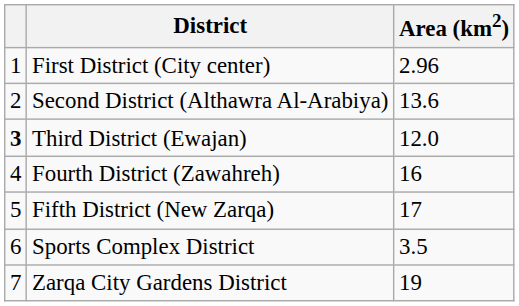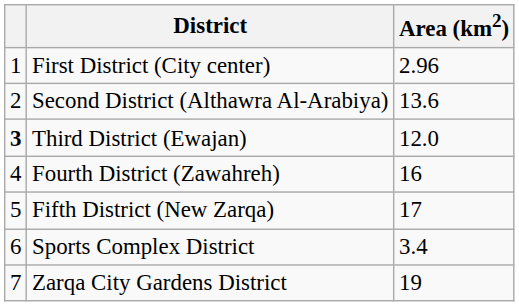 <table class="wikitable">
 <tr>
 <th></th>
 <th>District</th>
 <th>Area (km<sup>2</sup>)</th>
 </tr>
 <tr>
 <td>1</td>
 <td>First District (City center)</td>
 <td>2.96</td>
 </tr>
 <tr>
 <td>2</td>
 <td>Second District (Althawra Al-Arabiya)</td>
 <td>13.6</td>
 </tr>
 <tr>
 <td><strong>3</strong></td>
 <td>Third District (Ewajan)</td>
 <td>12.0</td>
 </tr>
 <tr>
 <td>4</td>
 <td>Fourth District (Zawahreh)</td>
 <td>16</td>
 </tr>
 <tr>
 <td>5</td>
 <td>Fifth District (New Zarqa)</td>
 <td>17</td>
 </tr>
 <tr>
 <td>6</td>
 <td>Sports Complex District</td>
-<td>3.5</td>
+<td>3.4</td>
 </tr>
 <tr>
 <td>7</td>
 <td>Zarqa City Gardens District</td>
 <td>19</td>
 </tr>
 </table>
